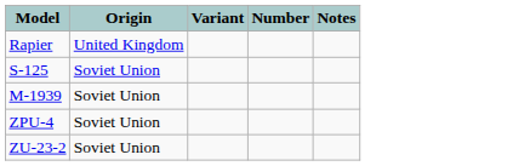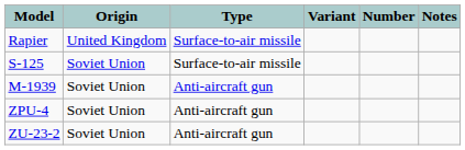 <table class="wikitable">
 <tr>
 <th style="text-align:center; background:#acc;">Model</th>
 <th style="text-align: center; background:#acc;">Origin</th>
+<th style="text-align:l center; background:#acc;">Type</th>
 <th style="text-align:left; background:#acc;">Variant</th>
 <th style="text-align:center; background:#acc;">Number</th>
 <th style="text-align: center; background:#acc;">Notes</th>
 </tr>
 <tr>
 <td><a href='#'>Rapier</a></td>
 <td><a href='#'>United Kingdom</a></td>
+<td><a href='#'>Surface-to-air missile</a></td>
 <td></td>
 <td></td>
 <td></td>
 </tr>
 <tr>
 <td><a href='#'>S-125</a></td>
 <td><a href='#'>Soviet Union</a></td>
+<td>Surface-to-air missile</td>
 <td></td>
 <td></td>
 <td></td>
 </tr>
 <tr>
 <td><a href='#'>M-1939</a></td>
 <td>Soviet Union</td>
+<td><a href='#'>Anti-aircraft gun</a></td>
 <td></td>
 <td></td>
 <td></td>
 </tr>
 <tr>
 <td><a href='#'>ZPU-4</a></td>
 <td>Soviet Union</td>
+<td>Anti-aircraft gun</td>
 <td></td>
 <td></td>
 <td></td>
 </tr>
 <tr>
 <td><a href='#'>ZU-23-2</a></td>
 <td>Soviet Union</td>
+<td>Anti-aircraft gun</td>
 <td></td>
 <td></td>
 <td></td>
 </tr>
 </table>
